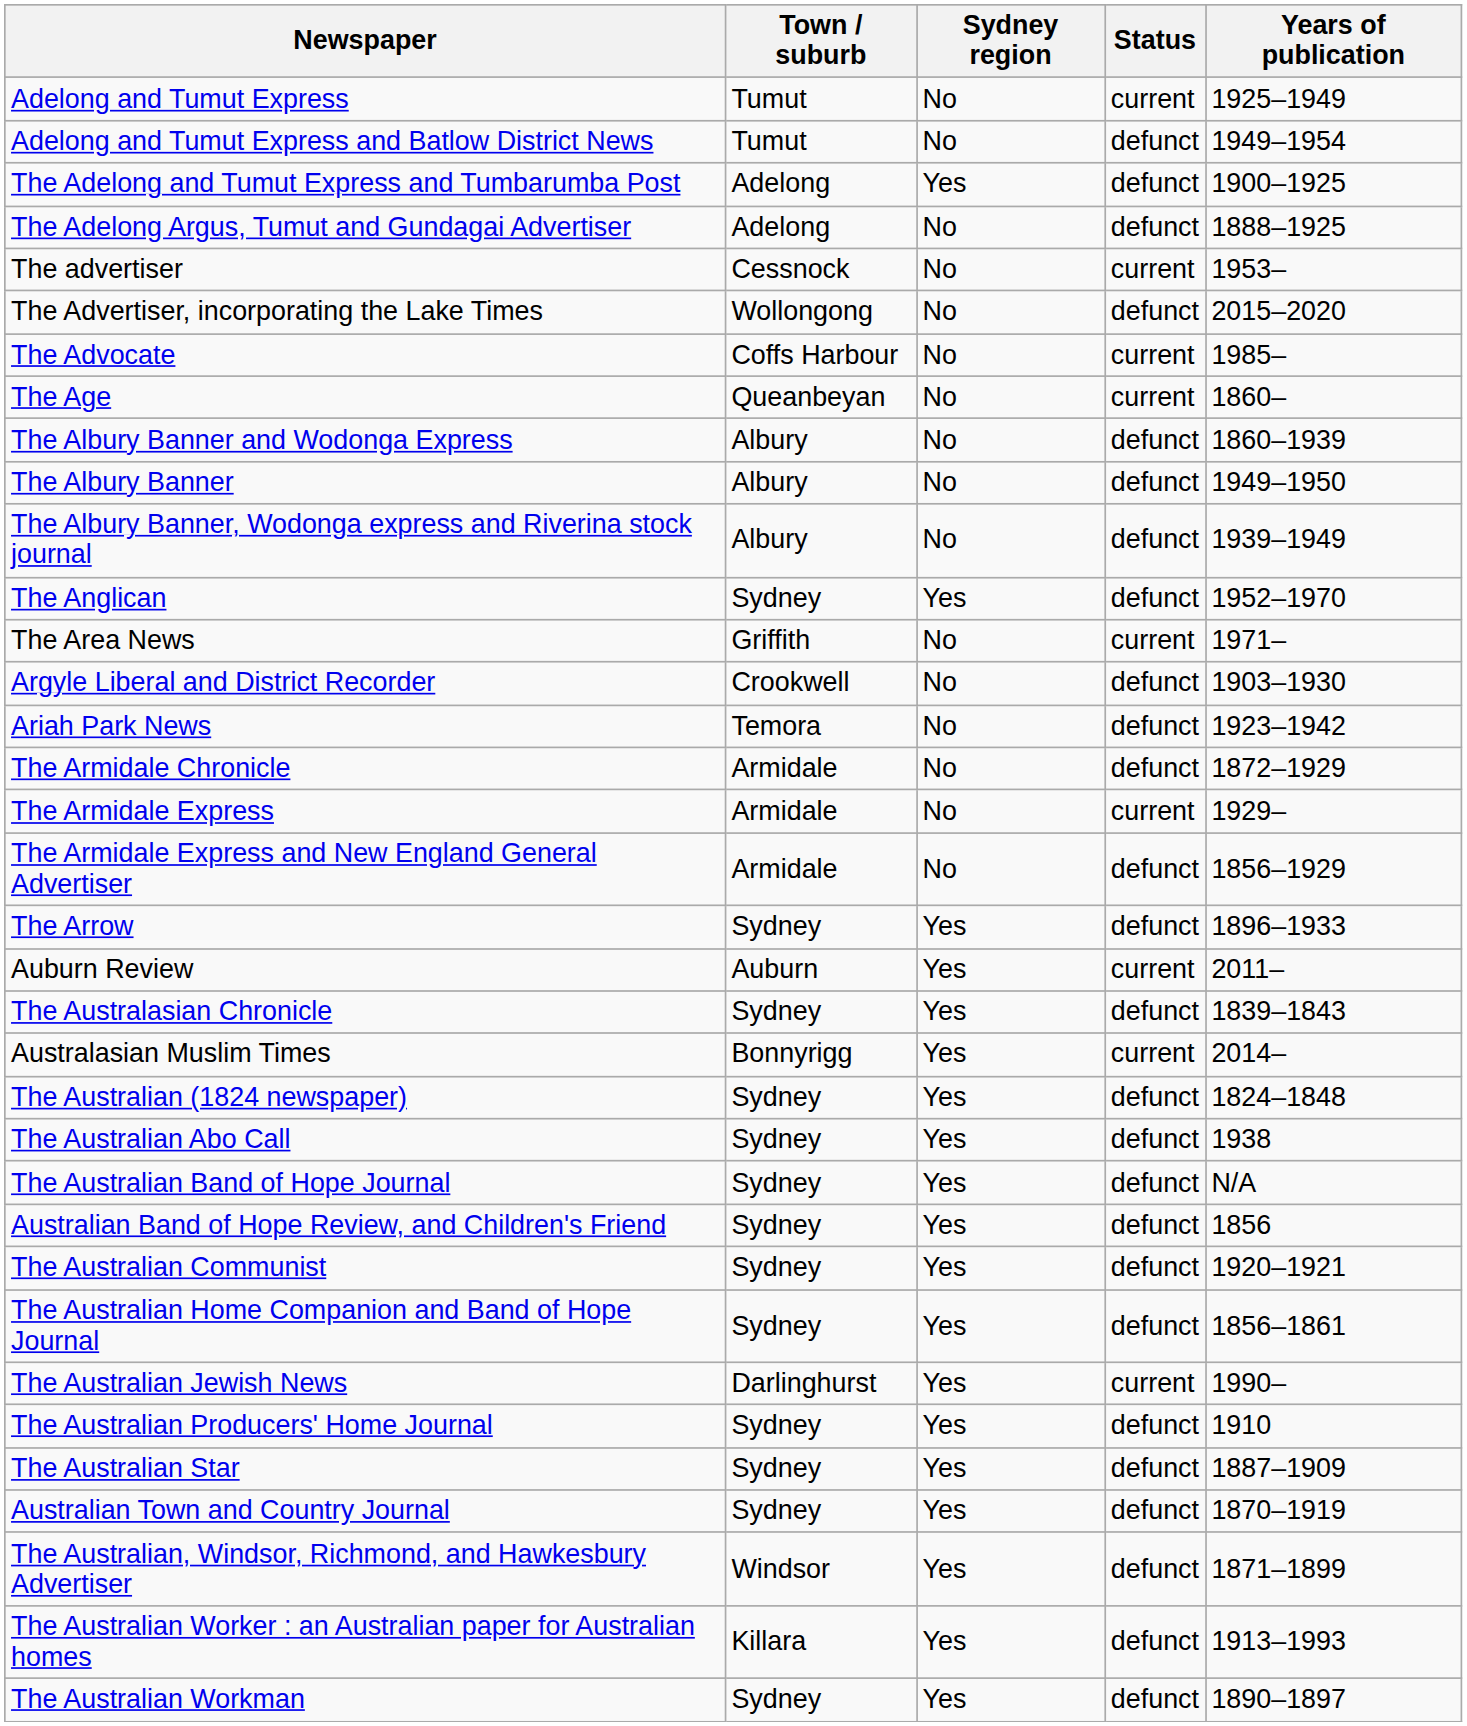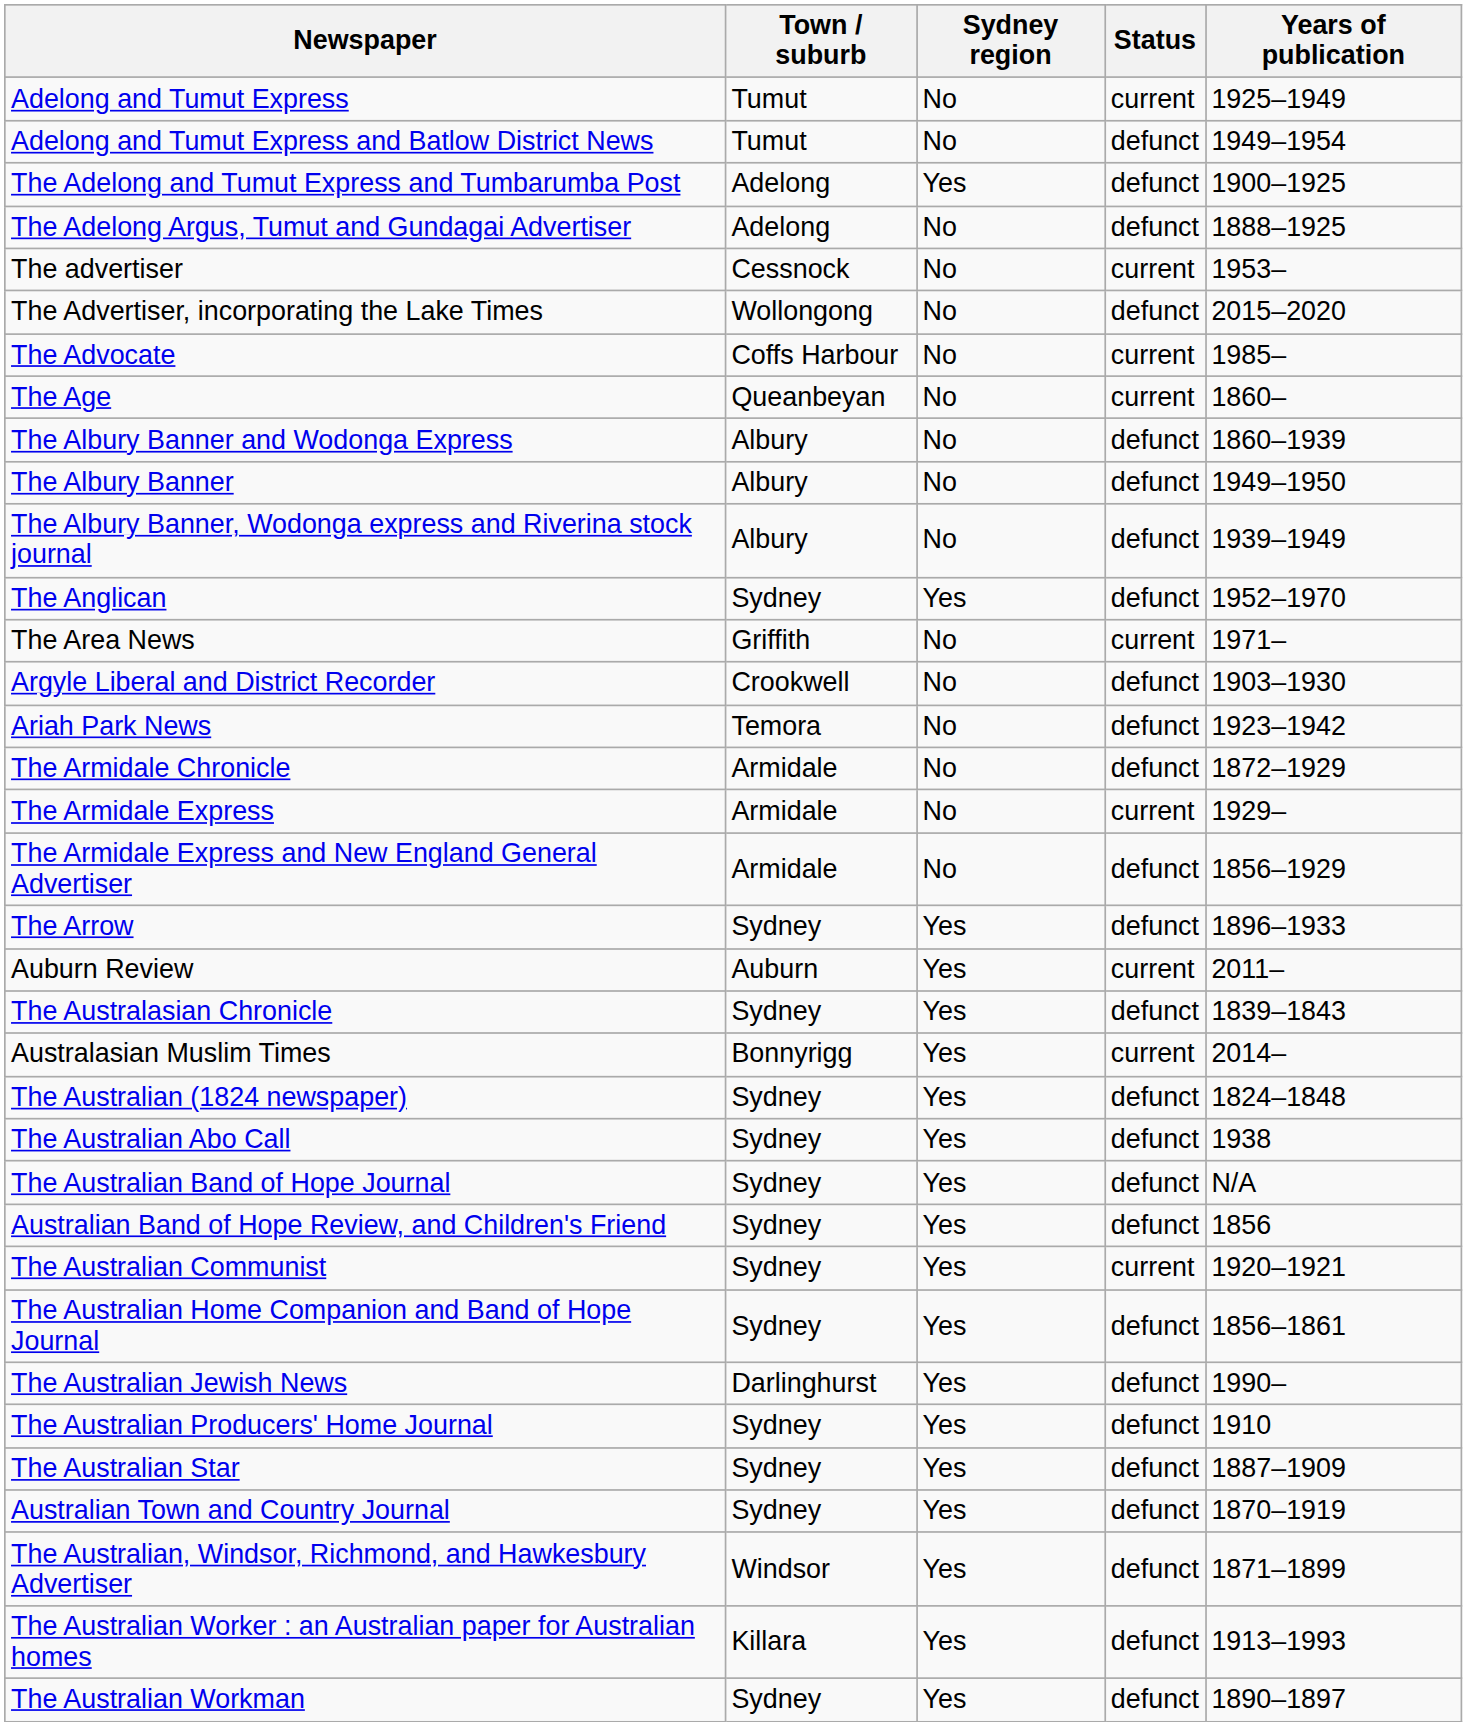 <table class="wikitable sortable">
 <tr>
 <th class="unsortable">Newspaper</th>
 <th>Town / suburb</th>
 <th>Sydney region</th>
 <th>Status</th>
 <th>Years of publication</th>
 </tr>
 <tr>
 <td><a href='#'>Adelong and Tumut Express</a></td>
 <td>Tumut</td>
 <td>No</td>
 <td>current</td>
 <td>1925–1949</td>
 </tr>
 <tr>
 <td><a href='#'>Adelong and Tumut Express and Batlow District News</a></td>
 <td>Tumut</td>
 <td>No</td>
 <td>defunct</td>
 <td>1949–1954</td>
 </tr>
 <tr>
 <td><a href='#'>The Adelong and Tumut Express and Tumbarumba Post</a></td>
 <td>Adelong</td>
 <td>Yes</td>
 <td>defunct</td>
 <td>1900–1925</td>
 </tr>
 <tr>
 <td><a href='#'>The Adelong Argus, Tumut and Gundagai Advertiser</a></td>
 <td>Adelong</td>
 <td>No</td>
 <td>defunct</td>
 <td>1888–1925</td>
 </tr>
 <tr>
 <td>The advertiser</td>
 <td>Cessnock</td>
 <td>No</td>
 <td>current</td>
 <td>1953–</td>
 </tr>
 <tr>
 <td>The Advertiser, incorporating the Lake Times</td>
 <td>Wollongong</td>
 <td>No</td>
 <td>defunct</td>
 <td>2015–2020</td>
 </tr>
 <tr>
 <td><a href='#'>The Advocate</a></td>
 <td>Coffs Harbour</td>
 <td>No</td>
 <td>current</td>
 <td>1985–</td>
 </tr>
 <tr>
 <td><a href='#'>The Age</a></td>
 <td>Queanbeyan</td>
 <td>No</td>
 <td>current</td>
 <td>1860–</td>
 </tr>
 <tr>
 <td><a href='#'>The Albury Banner and Wodonga Express</a></td>
 <td>Albury</td>
 <td>No</td>
 <td>defunct</td>
 <td>1860–1939</td>
 </tr>
 <tr>
 <td><a href='#'>The Albury Banner</a></td>
 <td>Albury</td>
 <td>No</td>
 <td>defunct</td>
 <td>1949–1950</td>
 </tr>
 <tr>
 <td><a href='#'>The Albury Banner, Wodonga express and Riverina stock journal</a></td>
 <td>Albury</td>
 <td>No</td>
 <td>defunct</td>
 <td>1939–1949</td>
 </tr>
 <tr>
 <td><a href='#'>The Anglican</a></td>
 <td>Sydney</td>
 <td>Yes</td>
 <td>defunct</td>
 <td>1952–1970</td>
 </tr>
 <tr>
 <td>The Area News</td>
 <td>Griffith</td>
 <td>No</td>
 <td>current</td>
 <td>1971–</td>
 </tr>
 <tr>
 <td><a href='#'>Argyle Liberal and District Recorder</a></td>
 <td>Crookwell</td>
 <td>No</td>
 <td>defunct</td>
 <td>1903–1930</td>
 </tr>
 <tr>
 <td><a href='#'>Ariah Park News</a></td>
 <td>Temora</td>
 <td>No</td>
 <td>defunct</td>
 <td>1923–1942</td>
 </tr>
 <tr>
 <td><a href='#'>The Armidale Chronicle</a></td>
 <td>Armidale</td>
 <td>No</td>
 <td>defunct</td>
 <td>1872–1929</td>
 </tr>
 <tr>
 <td><a href='#'>The Armidale Express</a></td>
 <td>Armidale</td>
 <td>No</td>
 <td>current</td>
 <td>1929–</td>
 </tr>
 <tr>
 <td><a href='#'>The Armidale Express and New England General Advertiser</a></td>
 <td>Armidale</td>
 <td>No</td>
 <td>defunct</td>
 <td>1856–1929</td>
 </tr>
 <tr>
 <td><a href='#'>The Arrow</a></td>
 <td>Sydney</td>
 <td>Yes</td>
 <td>defunct</td>
 <td>1896–1933</td>
 </tr>
 <tr>
 <td>Auburn Review</td>
 <td>Auburn</td>
 <td>Yes</td>
 <td>current</td>
 <td>2011–</td>
 </tr>
 <tr>
 <td><a href='#'>The Australasian Chronicle</a></td>
 <td>Sydney</td>
 <td>Yes</td>
 <td>defunct</td>
 <td>1839–1843</td>
 </tr>
 <tr>
 <td>Australasian Muslim Times</td>
 <td>Bonnyrigg</td>
 <td>Yes</td>
 <td>current</td>
 <td>2014–</td>
 </tr>
 <tr>
 <td><a href='#'>The Australian (1824 newspaper)</a></td>
 <td>Sydney</td>
 <td>Yes</td>
 <td>defunct</td>
 <td>1824–1848</td>
 </tr>
 <tr>
 <td><a href='#'>The Australian Abo Call</a></td>
 <td>Sydney</td>
 <td>Yes</td>
 <td>defunct</td>
 <td>1938</td>
 </tr>
 <tr>
 <td><a href='#'>The Australian Band of Hope Journal</a></td>
 <td>Sydney</td>
 <td>Yes</td>
 <td>defunct</td>
 <td>N/A</td>
 </tr>
 <tr>
 <td><a href='#'>Australian Band of Hope Review, and Children's Friend</a></td>
 <td>Sydney</td>
 <td>Yes</td>
 <td>defunct</td>
 <td>1856</td>
 </tr>
 <tr>
 <td><a href='#'>The Australian Communist</a></td>
 <td>Sydney</td>
 <td>Yes</td>
-<td>defunct</td>
+<td>current</td>
 <td>1920–1921</td>
 </tr>
 <tr>
 <td><a href='#'>The Australian Home Companion and Band of Hope Journal</a></td>
 <td>Sydney</td>
 <td>Yes</td>
 <td>defunct</td>
 <td>1856–1861</td>
 </tr>
 <tr>
 <td><a href='#'>The Australian Jewish News</a></td>
 <td>Darlinghurst</td>
 <td>Yes</td>
-<td>current</td>
+<td>defunct</td>
 <td>1990–</td>
 </tr>
 <tr>
 <td><a href='#'>The Australian Producers' Home Journal</a></td>
 <td>Sydney</td>
 <td>Yes</td>
 <td>defunct</td>
 <td>1910</td>
 </tr>
 <tr>
 <td><a href='#'>The Australian Star</a></td>
 <td>Sydney</td>
 <td>Yes</td>
 <td>defunct</td>
 <td>1887–1909</td>
 </tr>
 <tr>
 <td><a href='#'>Australian Town and Country Journal</a></td>
 <td>Sydney</td>
 <td>Yes</td>
 <td>defunct</td>
 <td>1870–1919</td>
 </tr>
 <tr>
 <td><a href='#'>The Australian, Windsor, Richmond, and Hawkesbury Advertiser</a></td>
 <td>Windsor</td>
 <td>Yes</td>
 <td>defunct</td>
 <td>1871–1899</td>
 </tr>
 <tr>
 <td><a href='#'>The Australian Worker : an Australian paper for Australian homes</a></td>
 <td>Killara</td>
 <td>Yes</td>
 <td>defunct</td>
 <td>1913–1993</td>
 </tr>
 <tr>
 <td><a href='#'>The Australian Workman</a></td>
 <td>Sydney</td>
 <td>Yes</td>
 <td>defunct</td>
 <td>1890–1897</td>
 </tr>
 </table>
